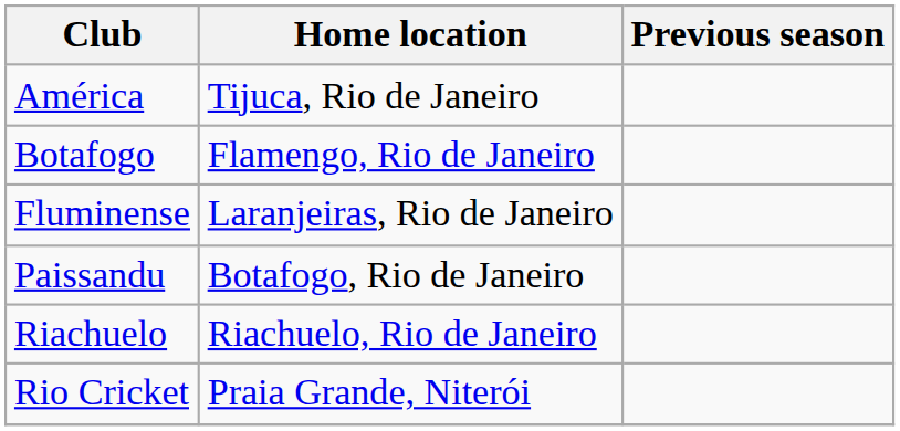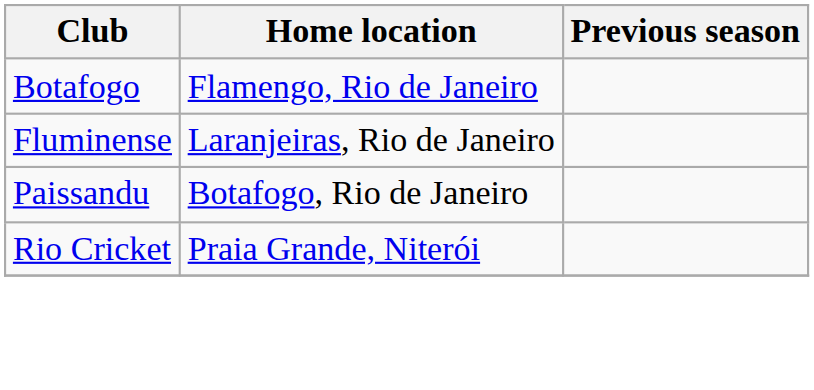 <table class="wikitable sortable">
 <tr>
 <th>Club</th>
 <th>Home location</th>
 <th>Previous season</th>
-</tr>
-<tr>
-<td><a href='#'>América</a></td>
-<td><a href='#'>Tijuca</a>, Rio de Janeiro</td>
-<td></td>
 </tr>
 <tr>
 <td><a href='#'>Botafogo</a></td>
 <td><a href='#'>Flamengo, Rio de Janeiro</a></td>
 <td></td>
 </tr>
 <tr>
 <td><a href='#'>Fluminense</a></td>
 <td><a href='#'>Laranjeiras</a>, Rio de Janeiro</td>
 <td></td>
 </tr>
 <tr>
 <td><a href='#'>Paissandu</a></td>
 <td><a href='#'>Botafogo</a>, Rio de Janeiro</td>
 <td></td>
 </tr>
 <tr>
-<td><a href='#'>Riachuelo</a></td>
-<td><a href='#'>Riachuelo, Rio de Janeiro</a></td>
-<td></td>
-</tr>
-<tr>
 <td><a href='#'>Rio Cricket</a></td>
 <td><a href='#'>Praia Grande, Niterói</a></td>
 <td></td>
 </tr>
 <tr>
 </tr>
 </table>
